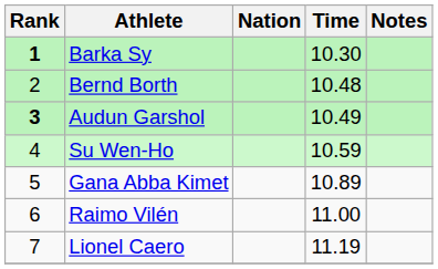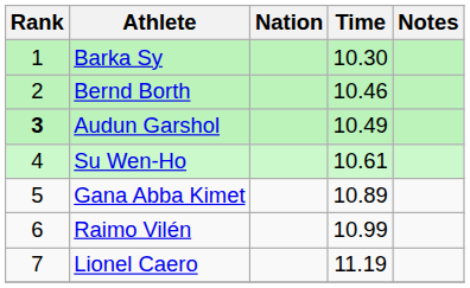 <table class="wikitable sortable" style="text-align:center">
 <tr>
 <th>Rank</th>
 <th>Athlete</th>
 <th>Nation</th>
 <th>Time</th>
 <th>Notes</th>
 </tr>
 <tr bgcolor=bbf3bb>
-<td><strong>1</strong></td>
+<td>1</td>
 <td align=left><a href='#'>Barka Sy</a></td>
 <td align=left></td>
 <td>10.30</td>
 <td></td>
 </tr>
 <tr bgcolor=bbf3bb>
 <td>2</td>
 <td align=left><a href='#'>Bernd Borth</a></td>
 <td align=left></td>
-<td>10.48</td>
+<td>10.46</td>
 <td></td>
 </tr>
 <tr bgcolor=bbf3bb>
 <td><strong>3</strong></td>
 <td align=left><a href='#'>Audun Garshol</a></td>
 <td align=left></td>
 <td>10.49</td>
 <td></td>
 </tr>
 <tr bgcolor=ccf9cc>
 <td>4</td>
 <td align=left><a href='#'>Su Wen-Ho</a></td>
 <td align=left></td>
-<td>10.59</td>
+<td>10.61</td>
 <td></td>
 </tr>
 <tr>
 <td>5</td>
 <td align=left><a href='#'>Gana Abba Kimet</a></td>
 <td align=left></td>
 <td>10.89</td>
 <td></td>
 </tr>
 <tr>
 <td>6</td>
 <td align=left><a href='#'>Raimo Vilén</a></td>
 <td align=left></td>
-<td>11.00</td>
+<td>10.99</td>
 <td></td>
 </tr>
 <tr>
 <td>7</td>
 <td align=left><a href='#'>Lionel Caero</a></td>
 <td align=left></td>
 <td>11.19</td>
 <td></td>
 </tr>
 <tr>
 </tr>
 </table>
